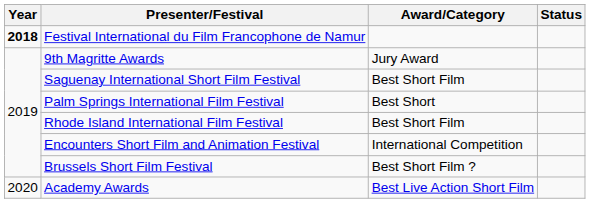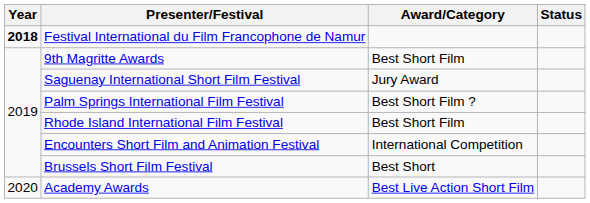 <table class="wikitable">
 <tr>
 <th>Year</th>
 <th>Presenter/Festival</th>
 <th>Award/Category</th>
 <th>Status</th>
 </tr>
 <tr>
 <td rowspan="1"><strong>2018</strong></td>
 <td><a href='#'>Festival International du Film Francophone de Namur</a></td>
 <td></td>
 <td></td>
 </tr>
 <tr>
 <td rowspan="6">2019</td>
 <td><a href='#'>9th Magritte Awards</a></td>
+<td>Best Short Film</td>
+<td></td>
+</tr>
+<tr>
+<td><a href='#'>Saguenay International Short Film Festival</a></td>
 <td>Jury Award</td>
 <td></td>
 </tr>
 <tr>
-<td><a href='#'>Saguenay International Short Film Festival</a></td>
-<td>Best Short Film</td>
-<td></td>
-</tr>
-<tr>
 <td><a href='#'>Palm Springs International Film Festival</a></td>
-<td>Best Short</td>
+<td>Best Short Film ?</td>
 <td></td>
 </tr>
 <tr>
 <td><a href='#'>Rhode Island International Film Festival</a></td>
 <td>Best Short Film</td>
 <td></td>
 </tr>
 <tr>
 <td><a href='#'>Encounters Short Film and Animation Festival</a></td>
 <td>International Competition</td>
 <td></td>
 </tr>
 <tr>
 <td><a href='#'>Brussels Short Film Festival</a></td>
-<td>Best Short Film ?</td>
+<td>Best Short</td>
 <td></td>
 </tr>
 <tr>
 <td rowspan="1">2020</td>
 <td><a href='#'>Academy Awards</a></td>
 <td><a href='#'>Best Live Action Short Film</a></td>
 <td></td>
 </tr>
 </table>
